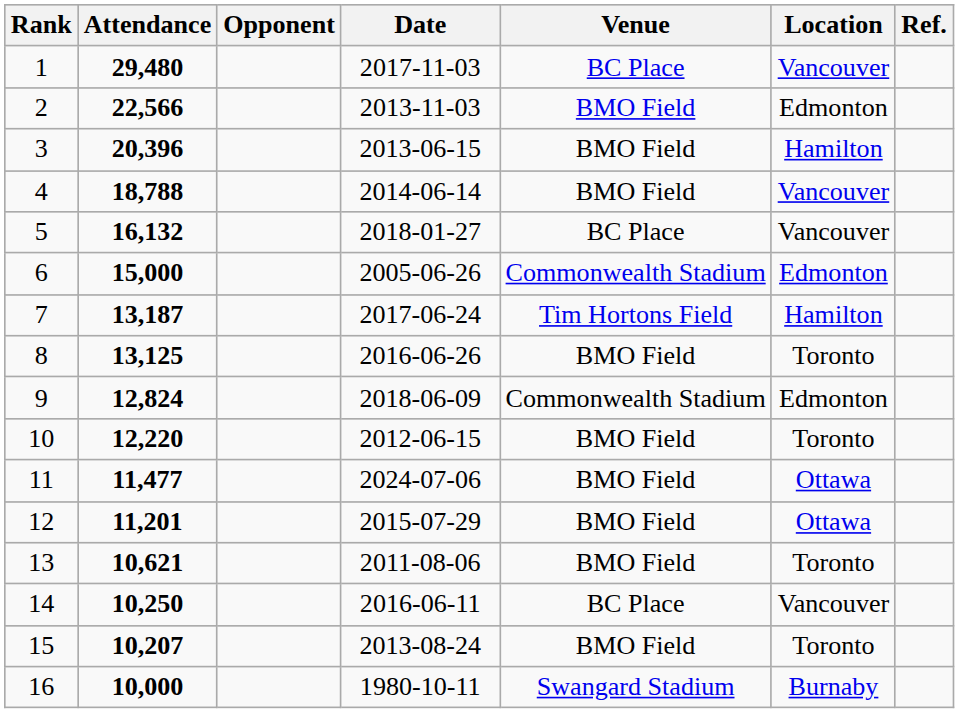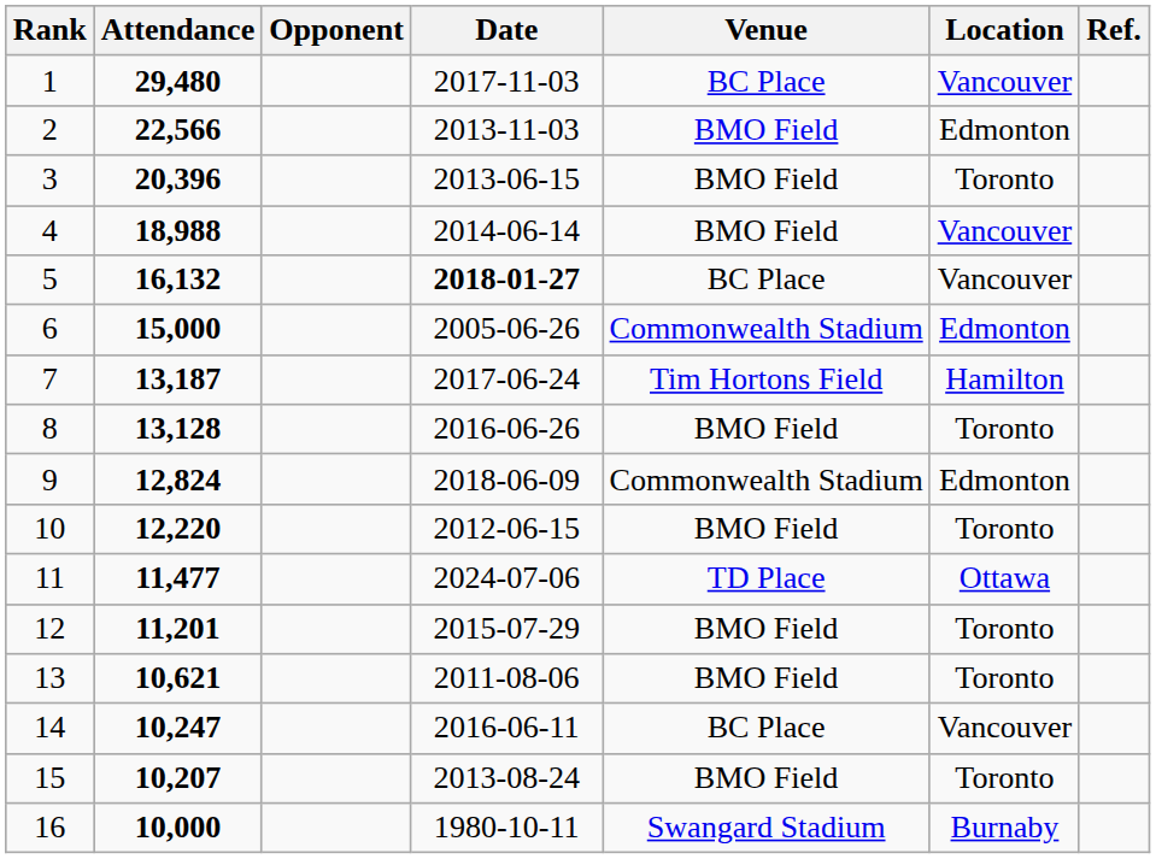 <table class="wikitable sortable" style="text-align: center;">
 <tr>
 <th>Rank</th>
 <th>Attendance</th>
 <th>Opponent</th>
 <th width=90>Date</th>
 <th>Venue</th>
 <th>Location</th>
 <th>Ref.</th>
 </tr>
 <tr>
 <td>1</td>
 <td><strong>29,480</strong></td>
 <td></td>
 <td>2017-11-03</td>
 <td><a href='#'>BC Place</a></td>
 <td><a href='#'>Vancouver</a></td>
 <td></td>
 </tr>
 <tr>
 <td>2</td>
 <td><strong>22,566</strong></td>
 <td></td>
 <td>2013-11-03</td>
 <td><a href='#'>BMO Field</a></td>
 <td>Edmonton</td>
 <td></td>
 </tr>
 <tr>
 <td>3</td>
 <td><strong>20,396</strong></td>
 <td></td>
 <td>2013-06-15</td>
 <td>BMO Field</td>
-<td><a href='#'>Hamilton</a></td>
+<td>Toronto</td>
 <td></td>
 </tr>
 <tr>
 <td>4</td>
-<td><strong>18,788</strong></td>
+<td><strong>18,988</strong></td>
 <td></td>
 <td>2014-06-14</td>
 <td>BMO Field</td>
 <td><a href='#'>Vancouver</a></td>
 <td></td>
 </tr>
 <tr>
 <td>5</td>
 <td><strong>16,132</strong></td>
 <td></td>
-<td>2018-01-27</td>
+<td><strong>2018-01-27</strong></td>
 <td>BC Place</td>
 <td>Vancouver</td>
 <td></td>
 </tr>
 <tr>
 <td>6</td>
 <td><strong>15,000</strong></td>
 <td></td>
 <td>2005-06-26</td>
 <td><a href='#'>Commonwealth Stadium</a></td>
 <td><a href='#'>Edmonton</a></td>
 <td></td>
 </tr>
 <tr>
 <td>7</td>
 <td><strong>13,187</strong></td>
 <td></td>
 <td>2017-06-24</td>
 <td><a href='#'>Tim Hortons Field</a></td>
 <td><a href='#'>Hamilton</a></td>
 <td></td>
 </tr>
 <tr>
 <td>8</td>
-<td><strong>13,125</strong></td>
+<td><strong>13,128</strong></td>
 <td></td>
 <td>2016-06-26</td>
 <td>BMO Field</td>
 <td>Toronto</td>
 <td></td>
 </tr>
 <tr>
 <td>9</td>
 <td><strong>12,824</strong></td>
 <td></td>
 <td>2018-06-09</td>
 <td>Commonwealth Stadium</td>
 <td>Edmonton</td>
 <td></td>
 </tr>
 <tr>
 <td>10</td>
 <td><strong>12,220</strong></td>
 <td></td>
 <td>2012-06-15</td>
 <td>BMO Field</td>
 <td>Toronto</td>
 <td></td>
 </tr>
 <tr>
 <td>11</td>
 <td><strong>11,477</strong></td>
 <td></td>
 <td>2024-07-06</td>
-<td>BMO Field</td>
+<td><a href='#'>TD Place</a></td>
 <td><a href='#'>Ottawa</a></td>
 <td></td>
 </tr>
 <tr>
 <td>12</td>
 <td><strong>11,201</strong></td>
 <td></td>
 <td>2015-07-29</td>
 <td>BMO Field</td>
-<td><a href='#'>Ottawa</a></td>
+<td>Toronto</td>
 <td></td>
 </tr>
 <tr>
 <td>13</td>
 <td><strong>10,621</strong></td>
 <td></td>
 <td>2011-08-06</td>
 <td>BMO Field</td>
 <td>Toronto</td>
 <td></td>
 </tr>
 <tr>
 <td>14</td>
-<td><strong>10,250</strong></td>
+<td><strong>10,247</strong></td>
 <td></td>
 <td>2016-06-11</td>
 <td>BC Place</td>
 <td>Vancouver</td>
 <td></td>
 </tr>
 <tr>
 <td>15</td>
 <td><strong>10,207</strong></td>
 <td></td>
 <td>2013-08-24</td>
 <td>BMO Field</td>
 <td>Toronto</td>
 <td></td>
 </tr>
 <tr>
 <td>16</td>
 <td><strong>10,000</strong></td>
 <td></td>
 <td>1980-10-11</td>
 <td><a href='#'>Swangard Stadium</a></td>
 <td><a href='#'>Burnaby</a></td>
 <td></td>
 </tr>
 </table>
